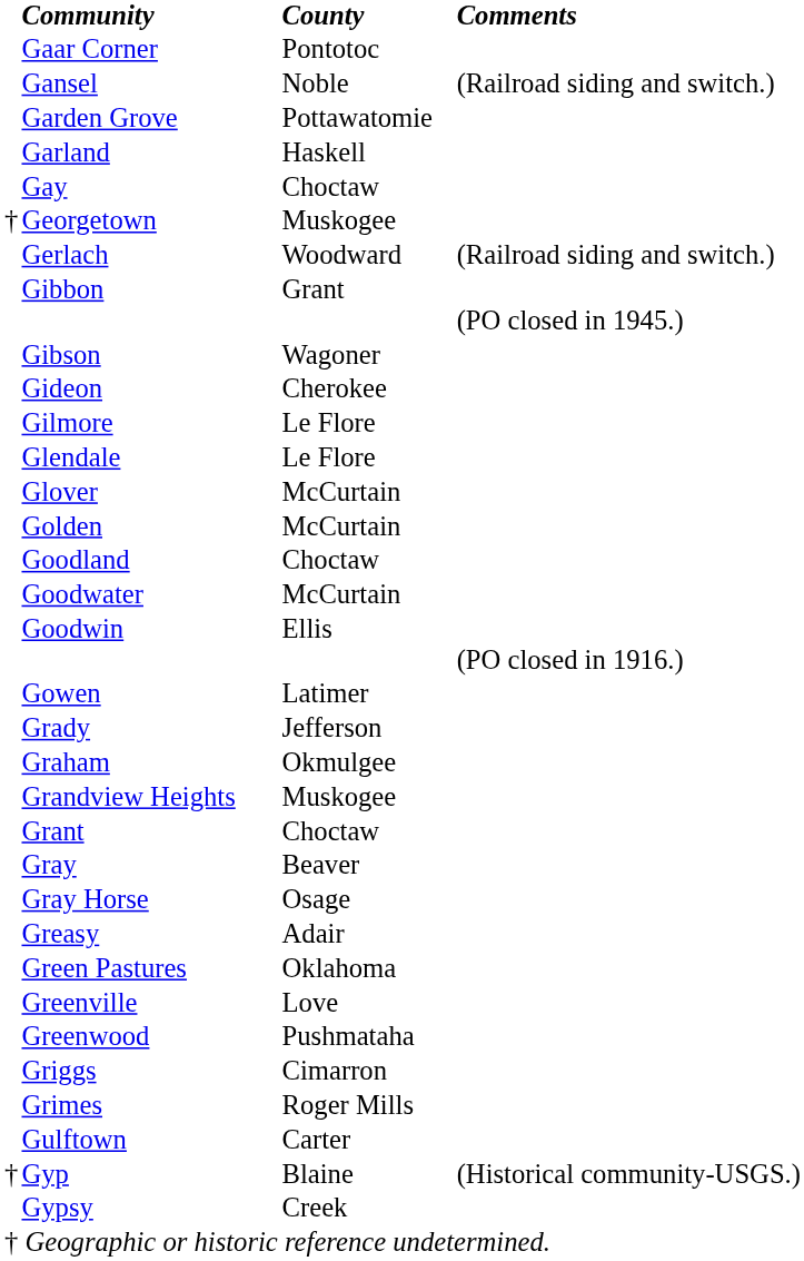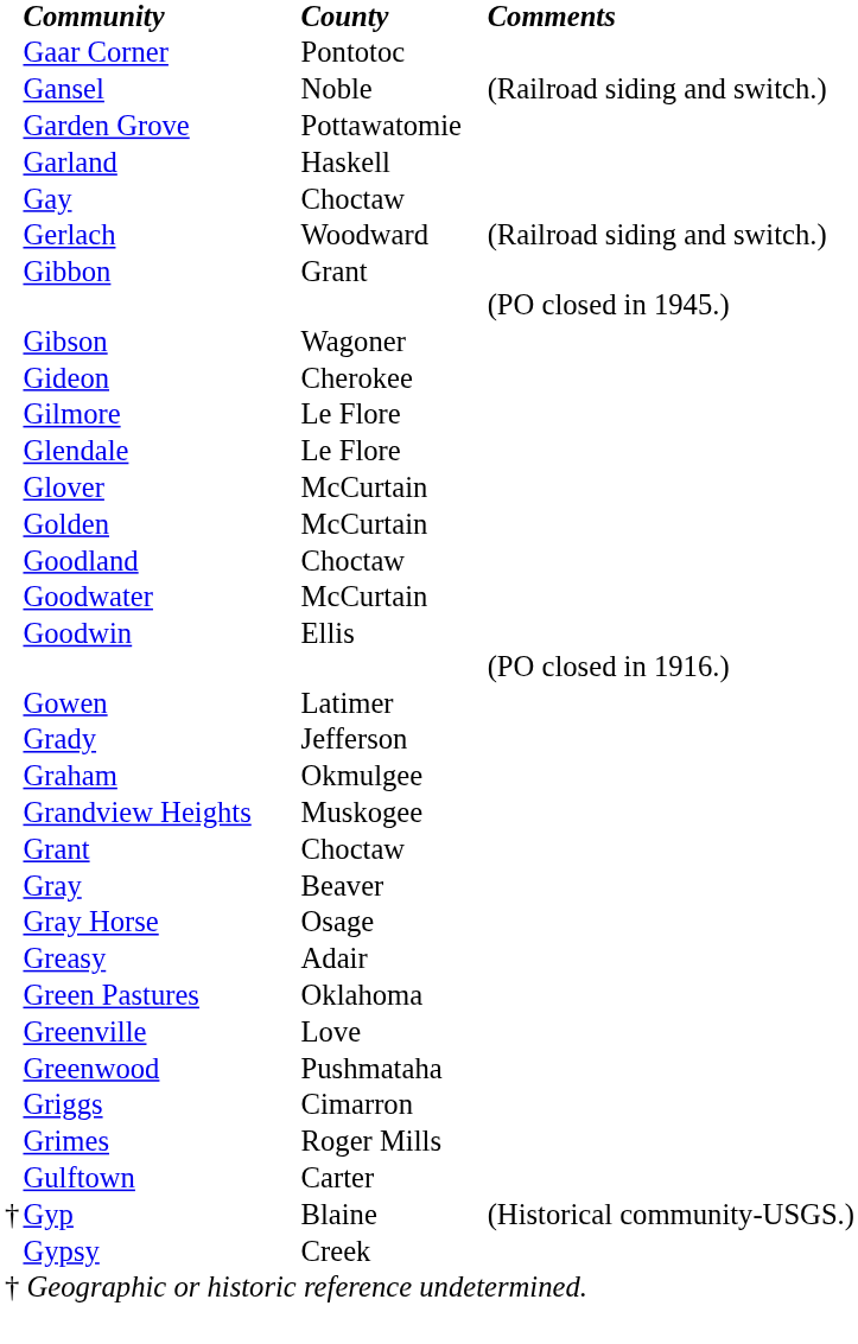 <table border="0" cellpadding="0">
 <tr>
 <td></td>
 <td width="150px"><strong><em>Community</em></strong></td>
 <td width="100px"><strong><em>County</em></strong></td>
 <td width="300px"><strong><em>Comments</em></strong></td>
 </tr>
 <tr>
 <td></td>
 <td><a href='#'>Gaar Corner</a></td>
 <td>Pontotoc</td>
 <td></td>
 </tr>
 <tr valign="top">
 <td></td>
 <td><a href='#'>Gansel</a></td>
 <td>Noble</td>
 <td>(Railroad siding and switch.)</td>
 </tr>
 <tr>
 <td></td>
 <td><a href='#'>Garden Grove</a></td>
 <td>Pottawatomie</td>
 <td></td>
 </tr>
 <tr>
 <td></td>
 <td><a href='#'>Garland</a></td>
 <td>Haskell</td>
 <td></td>
 </tr>
 <tr>
 <td></td>
 <td><a href='#'>Gay</a></td>
 <td>Choctaw</td>
-<td></td>
-</tr>
-<tr>
-<td>†</td>
-<td><a href='#'>Georgetown</a></td>
-<td>Muskogee</td>
 <td></td>
 </tr>
 <tr valign="top">
 <td></td>
 <td><a href='#'>Gerlach</a></td>
 <td>Woodward</td>
 <td>(Railroad siding and switch.)</td>
 </tr>
 <tr valign="top">
 <td></td>
 <td><a href='#'>Gibbon</a></td>
 <td>Grant</td>
 <td><br>(PO closed in 1945.)</td>
 </tr>
 <tr>
 <td></td>
 <td><a href='#'>Gibson</a></td>
 <td>Wagoner</td>
 <td></td>
 </tr>
 <tr>
 <td></td>
 <td><a href='#'>Gideon</a></td>
 <td>Cherokee</td>
 <td></td>
 </tr>
 <tr>
 <td></td>
 <td><a href='#'>Gilmore</a></td>
 <td>Le Flore</td>
 <td></td>
 </tr>
 <tr>
 <td></td>
 <td><a href='#'>Glendale</a></td>
 <td>Le Flore</td>
 <td></td>
 </tr>
 <tr>
 <td></td>
 <td><a href='#'>Glover</a></td>
 <td>McCurtain</td>
 <td></td>
 </tr>
 <tr>
 <td></td>
 <td><a href='#'>Golden</a></td>
 <td>McCurtain</td>
 <td></td>
 </tr>
 <tr>
 <td></td>
 <td><a href='#'>Goodland</a></td>
 <td>Choctaw</td>
 <td></td>
 </tr>
 <tr>
 <td></td>
 <td><a href='#'>Goodwater</a></td>
 <td>McCurtain</td>
 <td></td>
 </tr>
 <tr valign="top">
 <td></td>
 <td><a href='#'>Goodwin</a></td>
 <td>Ellis</td>
 <td><br>(PO closed in 1916.)</td>
 </tr>
 <tr>
 <td></td>
 <td><a href='#'>Gowen</a></td>
 <td>Latimer</td>
 <td></td>
 </tr>
 <tr>
 <td></td>
 <td><a href='#'>Grady</a></td>
 <td>Jefferson</td>
 <td></td>
 </tr>
 <tr>
 <td></td>
 <td><a href='#'>Graham</a></td>
 <td>Okmulgee</td>
 <td></td>
 </tr>
 <tr>
 <td></td>
 <td><a href='#'>Grandview Heights</a></td>
 <td>Muskogee</td>
 <td></td>
 </tr>
 <tr>
 <td></td>
 <td><a href='#'>Grant</a></td>
 <td>Choctaw</td>
 <td></td>
 </tr>
 <tr>
 <td></td>
 <td><a href='#'>Gray</a></td>
 <td>Beaver</td>
 <td></td>
 </tr>
 <tr>
 <td></td>
 <td><a href='#'>Gray Horse</a></td>
 <td>Osage</td>
 <td></td>
 </tr>
 <tr>
 <td></td>
 <td><a href='#'>Greasy</a></td>
 <td>Adair</td>
 <td></td>
 </tr>
 <tr>
 <td></td>
 <td><a href='#'>Green Pastures</a></td>
 <td>Oklahoma</td>
 <td></td>
 </tr>
 <tr>
 <td></td>
 <td><a href='#'>Greenville</a></td>
 <td>Love</td>
 <td></td>
 </tr>
 <tr>
 <td></td>
 <td><a href='#'>Greenwood</a></td>
 <td>Pushmataha</td>
 <td></td>
 </tr>
 <tr>
 <td></td>
 <td><a href='#'>Griggs</a></td>
 <td>Cimarron</td>
 <td></td>
 </tr>
 <tr>
 <td></td>
 <td><a href='#'>Grimes</a></td>
 <td>Roger Mills</td>
 <td></td>
 </tr>
 <tr>
 <td></td>
 <td><a href='#'>Gulftown</a></td>
 <td>Carter</td>
 <td></td>
 </tr>
 <tr valign="top">
 <td>†</td>
 <td><a href='#'>Gyp</a></td>
 <td>Blaine</td>
 <td>(Historical community-USGS.)</td>
 </tr>
 <tr>
 <td></td>
 <td><a href='#'>Gypsy</a></td>
 <td>Creek</td>
 <td></td>
 </tr>
 <tr>
 <td colspan="4">† <em>Geographic or historic reference undetermined.</em></td>
 </tr>
 </table>
